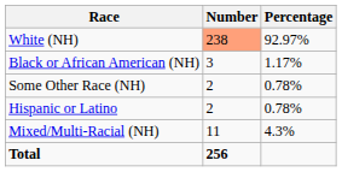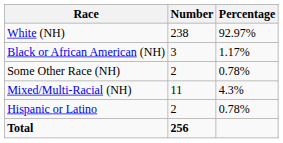 <table class="wikitable">
 <tr>
 <th>Race</th>
 <th>Number</th>
 <th>Percentage</th>
 </tr>
 <tr>
 <td><a href='#'>White</a> (NH)</td>
-<td style="background: lightsalmon;">238</td>
+<td>238</td>
 <td>92.97%</td>
 </tr>
 <tr>
 <td><a href='#'>Black or African American</a> (NH)</td>
 <td>3</td>
 <td>1.17%</td>
 </tr>
 <tr>
 <td>Some Other Race (NH)</td>
 <td>2</td>
 <td>0.78%</td>
 </tr>
 <tr>
+<td><a href='#'>Mixed/Multi-Racial</a> (NH)</td>
+<td>11</td>
+<td>4.3%</td>
+</tr>
+<tr>
 <td><a href='#'>Hispanic or Latino</a></td>
 <td>2</td>
 <td>0.78%</td>
-</tr>
-<tr>
-<td><a href='#'>Mixed/Multi-Racial</a> (NH)</td>
-<td>11</td>
-<td>4.3%</td>
 </tr>
 <tr>
 <td><strong>Total</strong></td>
 <td><strong>256</strong></td>
 <td></td>
 </tr>
 </table>
